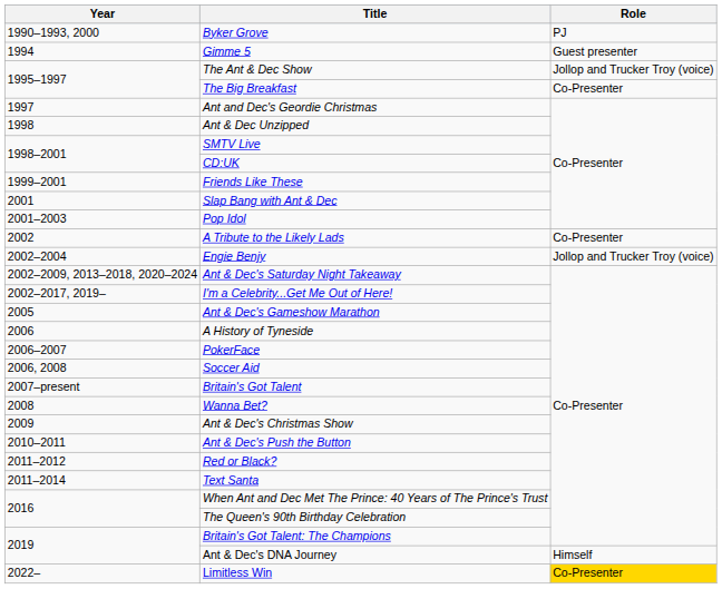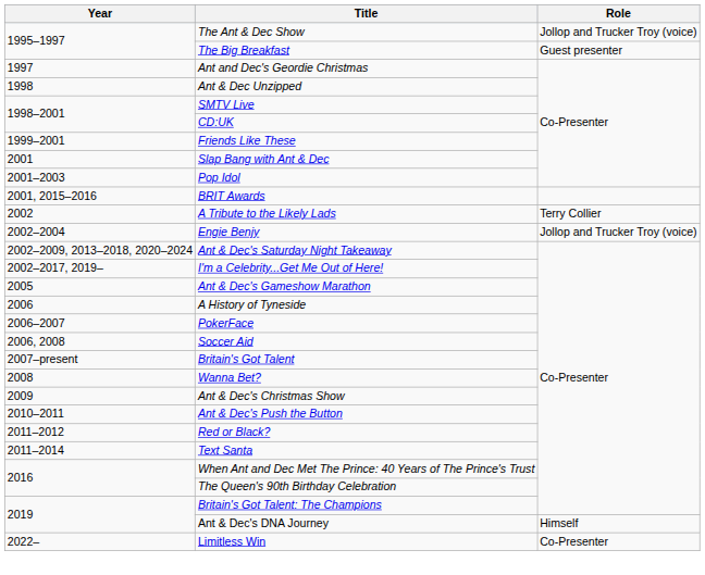 <table class="wikitable">
 <tr style="background:#b0c4de; text-align:center;">
 <th>Year</th>
 <th>Title</th>
 <th>Role</th>
-</tr>
-<tr>
-<td>1990–1993, 2000</td>
-<td><em><a href='#'>Byker Grove</a></em></td>
-<td>PJ</td>
-</tr>
-<tr>
-<td>1994</td>
-<td><em><a href='#'>Gimme 5</a></em></td>
-<td>Guest presenter</td>
 </tr>
 <tr>
 <td rowspan="2">1995–1997</td>
 <td><em>The Ant & Dec Show</em></td>
 <td>Jollop and Trucker Troy (voice)</td>
 </tr>
 <tr>
 <td><em><a href='#'>The Big Breakfast</a></em></td>
-<td>Co-Presenter</td>
+<td>Guest presenter</td>
 </tr>
 <tr>
 <td>1997</td>
 <td><em>Ant and Dec's Geordie Christmas</em></td>
 <td rowspan="7">Co-Presenter</td>
 </tr>
 <tr>
 <td>1998</td>
 <td><em>Ant & Dec Unzipped</em></td>
 </tr>
 <tr>
 <td rowspan="2">1998–2001</td>
 <td><em><a href='#'>SMTV Live</a></em></td>
 </tr>
 <tr>
 <td><em><a href='#'>CD:UK</a></em></td>
 </tr>
 <tr>
 <td>1999–2001</td>
 <td><em><a href='#'>Friends Like These</a></em></td>
 </tr>
 <tr>
 <td>2001</td>
 <td><em><a href='#'>Slap Bang with Ant & Dec</a></em></td>
 </tr>
 <tr>
 <td>2001–2003</td>
 <td><em><a href='#'>Pop Idol</a></em></td>
 </tr>
 <tr>
+<td>2001, 2015–2016</td>
+<td><em><a href='#'>BRIT Awards</a></em></td>
+<td></td>
+</tr>
+<tr>
 <td>2002</td>
 <td><em><a href='#'>A Tribute to the Likely Lads</a></em></td>
-<td>Co-Presenter</td>
+<td>Terry Collier</td>
 </tr>
 <tr>
 <td>2002–2004</td>
 <td><em><a href='#'>Engie Benjy</a></em></td>
 <td>Jollop and Trucker Troy (voice)</td>
 </tr>
 <tr>
 <td>2002–2009, 2013–2018, 2020–2024</td>
 <td><em><a href='#'>Ant & Dec's Saturday Night Takeaway</a></em></td>
 <td rowspan="15">Co-Presenter</td>
 </tr>
 <tr>
 <td>2002–2017, 2019–</td>
 <td><em><a href='#'>I'm a Celebrity...Get Me Out of Here!</a></em></td>
 </tr>
 <tr>
 <td>2005</td>
 <td><em><a href='#'>Ant & Dec's Gameshow Marathon</a></em></td>
 </tr>
 <tr>
 <td>2006</td>
 <td><em>A History of Tyneside</em></td>
 </tr>
 <tr>
 <td>2006–2007</td>
 <td><em><a href='#'>PokerFace</a></em></td>
 </tr>
 <tr>
 <td>2006, 2008</td>
 <td><em><a href='#'>Soccer Aid</a></em></td>
 </tr>
 <tr>
 <td>2007–present</td>
 <td><em><a href='#'>Britain's Got Talent</a></em></td>
 </tr>
 <tr>
 <td>2008</td>
 <td><em><a href='#'>Wanna Bet?</a></em></td>
 </tr>
 <tr>
 <td>2009</td>
 <td><em>Ant & Dec's Christmas Show</em></td>
 </tr>
 <tr>
 <td>2010–2011</td>
 <td><em><a href='#'>Ant & Dec's Push the Button</a></em></td>
 </tr>
 <tr>
 <td>2011–2012</td>
 <td><em><a href='#'>Red or Black?</a></em></td>
 </tr>
 <tr>
 <td>2011–2014</td>
 <td><em><a href='#'>Text Santa</a></em></td>
 </tr>
 <tr>
 <td rowspan=2>2016</td>
 <td><em>When Ant and Dec Met The Prince: 40 Years of The Prince's Trust</em></td>
 </tr>
 <tr>
 <td><em>The Queen's 90th Birthday Celebration</em></td>
 </tr>
 <tr>
 <td rowspan="2">2019</td>
 <td><em><a href='#'>Britain's Got Talent: The Champions</a></em></td>
 </tr>
 <tr>
 <td>Ant & Dec's DNA Journey<em></td>
 <td rowspan= "1">Himself</td>
 </tr>
 <tr>
 <td>2022–</td>
 <td></em><a href='#'>Limitless Win</a><em></td>
-<td rowspan= "1" style="background: gold;">Co-Presenter</td>
+<td rowspan= "1">Co-Presenter</td>
 </tr>
 </table>
